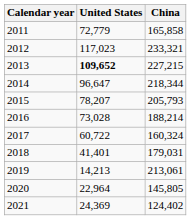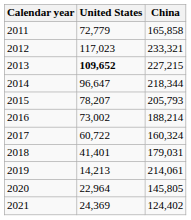 <table class="wikitable">
 <tr>
 <th>Calendar year</th>
 <th>United States</th>
 <th>China</th>
 </tr>
 <tr>
 <td>2011</td>
 <td>72,779</td>
 <td>165,858</td>
 </tr>
 <tr>
 <td>2012</td>
 <td>117,023</td>
 <td>233,321</td>
 </tr>
 <tr>
 <td>2013</td>
 <td><strong>109,652</strong></td>
 <td>227,215</td>
 </tr>
 <tr>
 <td>2014</td>
 <td>96,647</td>
 <td>218,344</td>
 </tr>
 <tr>
 <td>2015</td>
 <td>78,207</td>
 <td>205,793</td>
 </tr>
 <tr>
 <td>2016</td>
-<td>73,028</td>
+<td>73,002</td>
 <td>188,214</td>
 </tr>
 <tr>
 <td>2017</td>
 <td>60,722</td>
 <td>160,324</td>
 </tr>
 <tr>
 <td>2018</td>
 <td>41,401</td>
 <td>179,031</td>
 </tr>
 <tr>
 <td>2019</td>
 <td>14,213</td>
-<td>213,061</td>
+<td>214,061</td>
 </tr>
 <tr>
 <td>2020</td>
 <td>22,964</td>
 <td>145,805</td>
 </tr>
 <tr>
 <td>2021</td>
 <td>24,369</td>
 <td>124,402</td>
 </tr>
 </table>
